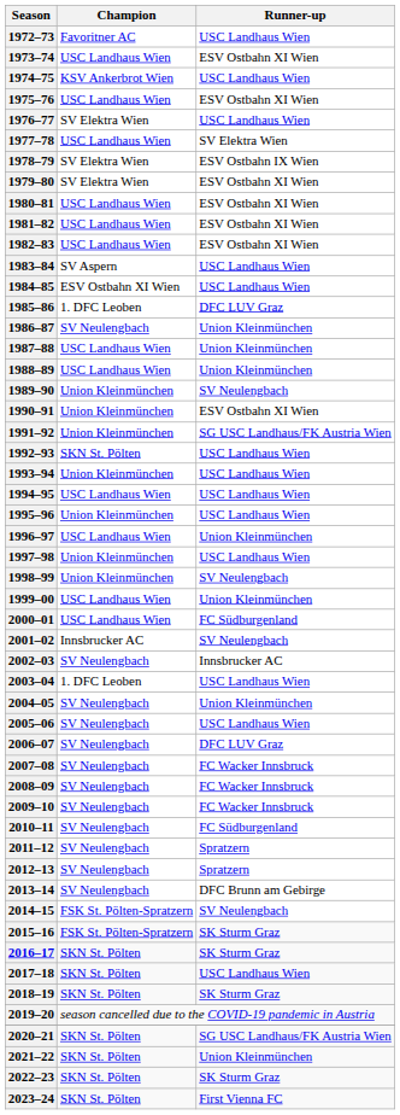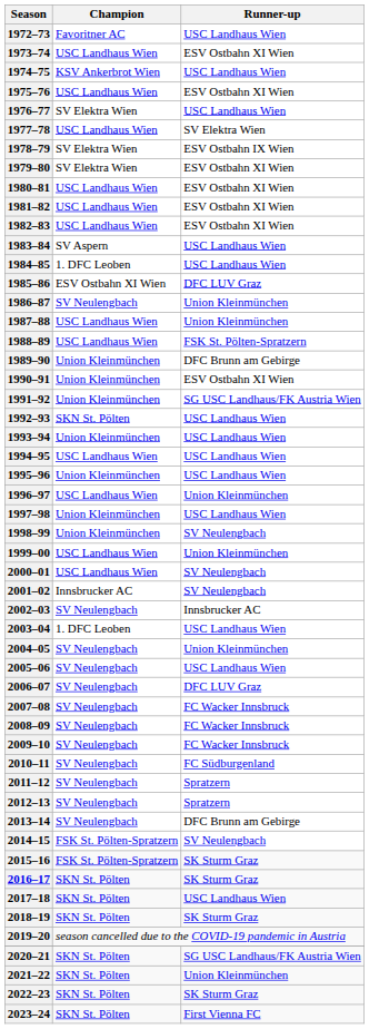 <table class="wikitable">
 <tr>
 <th>Season</th>
 <th>Champion</th>
 <th>Runner-up</th>
 </tr>
 <tr align="left" valign="top" bgcolor="#ffffff">
 <th>1972–73</th>
 <td><a href='#'>Favoritner AC</a></td>
 <td><a href='#'>USC Landhaus Wien</a></td>
 </tr>
 <tr align="left" valign="top" bgcolor="#ffffff">
 <th>1973–74</th>
 <td><a href='#'>USC Landhaus Wien</a></td>
 <td>ESV Ostbahn XI Wien</td>
 </tr>
 <tr align="left" valign="top" bgcolor="#ffffff">
 <th>1974–75</th>
 <td><a href='#'>KSV Ankerbrot Wien</a></td>
 <td><a href='#'>USC Landhaus Wien</a></td>
 </tr>
 <tr align="left" valign="top" bgcolor="#ffffff">
 <th>1975–76</th>
 <td><a href='#'>USC Landhaus Wien</a></td>
 <td>ESV Ostbahn XI Wien</td>
 </tr>
 <tr align="left" valign="top" bgcolor="#ffffff">
 <th>1976–77</th>
 <td>SV Elektra Wien</td>
 <td><a href='#'>USC Landhaus Wien</a></td>
 </tr>
 <tr align="left" valign="top" bgcolor="#ffffff">
 <th>1977–78</th>
 <td><a href='#'>USC Landhaus Wien</a></td>
 <td>SV Elektra Wien</td>
 </tr>
 <tr align="left" valign="top" bgcolor="#ffffff">
 <th>1978–79</th>
 <td>SV Elektra Wien</td>
 <td>ESV Ostbahn IX Wien</td>
 </tr>
 <tr align="left" valign="top" bgcolor="#ffffff">
 <th>1979–80</th>
 <td>SV Elektra Wien</td>
 <td>ESV Ostbahn XI Wien</td>
 </tr>
 <tr align="left" valign="top" bgcolor="#ffffff">
 <th>1980–81</th>
 <td><a href='#'>USC Landhaus Wien</a></td>
 <td>ESV Ostbahn XI Wien</td>
 </tr>
 <tr align="left" valign="top" bgcolor="#ffffff">
 <th>1981–82</th>
 <td><a href='#'>USC Landhaus Wien</a></td>
 <td>ESV Ostbahn XI Wien</td>
 </tr>
 <tr align="left" valign="top" bgcolor="#ffffff">
 <th>1982–83</th>
 <td><a href='#'>USC Landhaus Wien</a></td>
 <td>ESV Ostbahn XI Wien</td>
 </tr>
 <tr align="left" valign="top" bgcolor="#ffffff">
 <th>1983–84</th>
 <td>SV Aspern</td>
 <td><a href='#'>USC Landhaus Wien</a></td>
 </tr>
 <tr align="left" valign="top" bgcolor="#ffffff">
 <th>1984–85</th>
-<td>ESV Ostbahn XI Wien</td>
+<td>1. DFC Leoben</td>
 <td><a href='#'>USC Landhaus Wien</a></td>
 </tr>
 <tr align="left" valign="top" bgcolor="#ffffff">
 <th>1985–86</th>
-<td>1. DFC Leoben</td>
+<td>ESV Ostbahn XI Wien</td>
 <td><a href='#'>DFC LUV Graz</a></td>
 </tr>
 <tr align="left" valign="top" bgcolor="#ffffff">
 <th>1986–87</th>
 <td><a href='#'>SV Neulengbach</a></td>
 <td><a href='#'>Union Kleinmünchen</a></td>
 </tr>
 <tr align="left" valign="top" bgcolor="#ffffff">
 <th>1987–88</th>
 <td><a href='#'>USC Landhaus Wien</a></td>
 <td><a href='#'>Union Kleinmünchen</a></td>
 </tr>
 <tr align="left" valign="top" bgcolor="#ffffff">
 <th>1988–89</th>
 <td><a href='#'>USC Landhaus Wien</a></td>
-<td><a href='#'>Union Kleinmünchen</a></td>
+<td><a href='#'>FSK St. Pölten-Spratzern</a></td>
 </tr>
 <tr align="left" valign="top" bgcolor="#ffffff">
 <th>1989–90</th>
 <td><a href='#'>Union Kleinmünchen</a></td>
-<td><a href='#'>SV Neulengbach</a></td>
+<td>DFC Brunn am Gebirge</td>
 </tr>
 <tr align="left" valign="top" bgcolor="#ffffff">
 <th>1990–91</th>
 <td><a href='#'>Union Kleinmünchen</a></td>
 <td>ESV Ostbahn XI Wien</td>
 </tr>
 <tr align="left" valign="top" bgcolor="#ffffff">
 <th>1991–92</th>
 <td><a href='#'>Union Kleinmünchen</a></td>
 <td><a href='#'>SG USC Landhaus/FK Austria Wien</a></td>
 </tr>
 <tr align="left" valign="top" bgcolor="#ffffff">
 <th>1992–93</th>
 <td><a href='#'>SKN St. Pölten</a></td>
 <td><a href='#'>USC Landhaus Wien</a></td>
 </tr>
 <tr align="left" valign="top" bgcolor="#ffffff">
 <th>1993–94</th>
 <td><a href='#'>Union Kleinmünchen</a></td>
 <td><a href='#'>USC Landhaus Wien</a></td>
 </tr>
 <tr align="left" valign="top" bgcolor="#ffffff">
 <th>1994–95</th>
 <td><a href='#'>USC Landhaus Wien</a></td>
 <td><a href='#'>USC Landhaus Wien</a></td>
 </tr>
 <tr align="left" valign="top" bgcolor="#ffffff">
 <th>1995–96</th>
 <td><a href='#'>Union Kleinmünchen</a></td>
 <td><a href='#'>USC Landhaus Wien</a></td>
 </tr>
 <tr align="left" valign="top" bgcolor="#ffffff">
 <th>1996–97</th>
 <td><a href='#'>USC Landhaus Wien</a></td>
 <td><a href='#'>Union Kleinmünchen</a></td>
 </tr>
 <tr align="left" valign="top" bgcolor="#ffffff">
 <th>1997–98</th>
 <td><a href='#'>Union Kleinmünchen</a></td>
 <td><a href='#'>USC Landhaus Wien</a></td>
 </tr>
 <tr align="left" valign="top" bgcolor="#ffffff">
 <th>1998–99</th>
 <td><a href='#'>Union Kleinmünchen</a></td>
 <td><a href='#'>SV Neulengbach</a></td>
 </tr>
 <tr align="left" valign="top" bgcolor="#ffffff">
 <th>1999–00</th>
 <td><a href='#'>USC Landhaus Wien</a></td>
 <td><a href='#'>Union Kleinmünchen</a></td>
 </tr>
 <tr align="left" valign="top" bgcolor="#ffffff">
 <th>2000–01</th>
 <td><a href='#'>USC Landhaus Wien</a></td>
-<td><a href='#'>FC Südburgenland</a></td>
+<td><a href='#'>SV Neulengbach</a></td>
 </tr>
 <tr align="left" valign="top" bgcolor="#ffffff">
 <th>2001–02</th>
 <td>Innsbrucker AC</td>
 <td><a href='#'>SV Neulengbach</a></td>
 </tr>
 <tr align="left" valign="top" bgcolor="#ffffff">
 <th>2002–03</th>
 <td><a href='#'>SV Neulengbach</a></td>
 <td>Innsbrucker AC</td>
 </tr>
 <tr align="left" valign="top" bgcolor="#ffffff">
 <th>2003–04</th>
 <td>1. DFC Leoben</td>
 <td><a href='#'>USC Landhaus Wien</a></td>
 </tr>
 <tr align="left" valign="top" bgcolor="#ffffff">
 <th>2004–05</th>
 <td><a href='#'>SV Neulengbach</a></td>
 <td><a href='#'>Union Kleinmünchen</a></td>
 </tr>
 <tr align="left" valign="top" bgcolor="#ffffff">
 <th>2005–06</th>
 <td><a href='#'>SV Neulengbach</a></td>
 <td><a href='#'>USC Landhaus Wien</a></td>
 </tr>
 <tr align="left" valign="top" bgcolor="#ffffff">
 <th>2006–07</th>
 <td><a href='#'>SV Neulengbach</a></td>
 <td><a href='#'>DFC LUV Graz</a></td>
 </tr>
 <tr align="left" valign="top" bgcolor="#ffffff">
 <th>2007–08</th>
 <td><a href='#'>SV Neulengbach</a></td>
 <td><a href='#'>FC Wacker Innsbruck</a></td>
 </tr>
 <tr align="left" valign="top" bgcolor="#ffffff">
 <th>2008–09</th>
 <td><a href='#'>SV Neulengbach</a></td>
 <td><a href='#'>FC Wacker Innsbruck</a></td>
 </tr>
 <tr align="left" valign="top" bgcolor="#ffffff">
 <th>2009–10</th>
 <td><a href='#'>SV Neulengbach</a></td>
 <td><a href='#'>FC Wacker Innsbruck</a></td>
 </tr>
 <tr align="left" valign="top" bgcolor="#ffffff">
 <th>2010–11</th>
 <td><a href='#'>SV Neulengbach</a></td>
 <td><a href='#'>FC Südburgenland</a></td>
 </tr>
 <tr align="left" valign="top" bgcolor="#ffffff">
 <th>2011–12</th>
 <td><a href='#'>SV Neulengbach</a></td>
 <td><a href='#'>Spratzern</a></td>
 </tr>
 <tr align="left" valign="top" bgcolor="#ffffff">
 <th>2012–13</th>
 <td><a href='#'>SV Neulengbach</a></td>
 <td><a href='#'>Spratzern</a></td>
 </tr>
 <tr align="left" valign="top" bgcolor="#ffffff">
 <th>2013–14</th>
 <td><a href='#'>SV Neulengbach</a></td>
 <td>DFC Brunn am Gebirge</td>
 </tr>
 <tr align="left" valign="top" bgcolor="#ffffff">
 <th>2014–15</th>
 <td><a href='#'>FSK St. Pölten-Spratzern</a></td>
 <td><a href='#'>SV Neulengbach</a></td>
 </tr>
 <tr>
 <th>2015–16</th>
 <td><a href='#'>FSK St. Pölten-Spratzern</a></td>
 <td><a href='#'>SK Sturm Graz</a></td>
 </tr>
 <tr>
 <th><a href='#'>2016–17</a></th>
 <td><a href='#'>SKN St. Pölten</a></td>
 <td><a href='#'>SK Sturm Graz</a></td>
 </tr>
 <tr>
 <th>2017–18</th>
 <td><a href='#'>SKN St. Pölten</a></td>
 <td><a href='#'>USC Landhaus Wien</a></td>
 </tr>
 <tr>
 <th>2018–19</th>
 <td><a href='#'>SKN St. Pölten</a></td>
 <td><a href='#'>SK Sturm Graz</a></td>
 </tr>
 <tr>
 <th>2019–20</th>
 <td colspan=2><em>season cancelled due to the <a href='#'>COVID-19 pandemic in Austria</a></em></td>
 </tr>
 <tr>
 </tr>
 <tr>
 <th>2020–21</th>
 <td><a href='#'>SKN St. Pölten</a></td>
 <td><a href='#'>SG USC Landhaus/FK Austria Wien</a></td>
 </tr>
 <tr>
 <th>2021–22</th>
 <td><a href='#'>SKN St. Pölten</a></td>
 <td><a href='#'>Union Kleinmünchen</a></td>
 </tr>
 <tr>
 <th>2022–23</th>
 <td><a href='#'>SKN St. Pölten</a></td>
 <td><a href='#'>SK Sturm Graz</a></td>
 </tr>
 <tr>
 <th>2023–24</th>
 <td><a href='#'>SKN St. Pölten</a></td>
 <td><a href='#'>First Vienna FC</a></td>
 </tr>
 </table>
